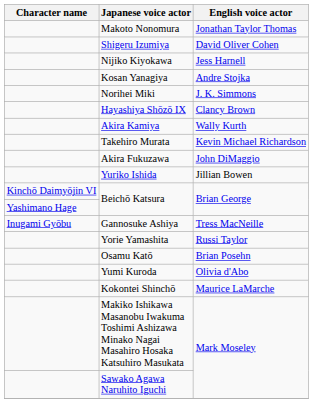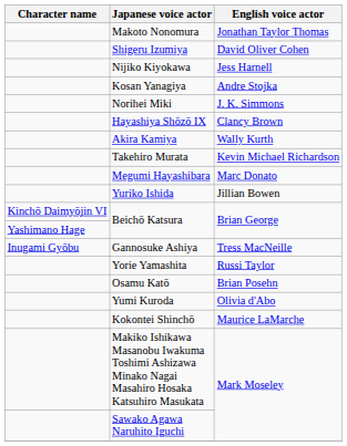 <table class="wikitable">
 <tr>
 <th>Character name</th>
 <th>Japanese voice actor</th>
 <th>English voice actor</th>
 </tr>
 <tr>
 <td></td>
 <td>Makoto Nonomura</td>
 <td><a href='#'>Jonathan Taylor Thomas</a></td>
 </tr>
 <tr>
 <td></td>
 <td><a href='#'>Shigeru Izumiya</a></td>
 <td><a href='#'>David Oliver Cohen</a></td>
 </tr>
 <tr>
 <td></td>
 <td>Nijiko Kiyokawa</td>
 <td><a href='#'>Jess Harnell</a></td>
 </tr>
 <tr>
 <td></td>
 <td>Kosan Yanagiya</td>
 <td><a href='#'>Andre Stojka</a></td>
 </tr>
 <tr>
 <td></td>
 <td>Norihei Miki</td>
 <td><a href='#'>J. K. Simmons</a></td>
 </tr>
 <tr>
 <td></td>
 <td><a href='#'>Hayashiya Shōzō IX</a></td>
 <td><a href='#'>Clancy Brown</a></td>
 </tr>
 <tr>
 <td></td>
 <td><a href='#'>Akira Kamiya</a></td>
 <td><a href='#'>Wally Kurth</a></td>
 </tr>
 <tr>
 <td></td>
 <td>Takehiro Murata</td>
 <td><a href='#'>Kevin Michael Richardson</a></td>
 </tr>
 <tr>
 <td></td>
-<td>Akira Fukuzawa</td>
-<td><a href='#'>John DiMaggio</a></td>
+<td><a href='#'>Megumi Hayashibara</a></td>
+<td><a href='#'>Marc Donato</a></td>
 </tr>
 <tr>
 <td></td>
 <td><a href='#'>Yuriko Ishida</a></td>
 <td>Jillian Bowen</td>
 </tr>
 <tr>
 <td><a href='#'>Kinchō Daimyōjin VI</a></td>
 <td rowspan="2">Beichō Katsura</td>
 <td rowspan="2"><a href='#'>Brian George</a></td>
 </tr>
 <tr>
 <td><a href='#'>Yashimano Hage</a></td>
 </tr>
 <tr>
 <td><a href='#'>Inugami Gyōbu</a></td>
 <td>Gannosuke Ashiya</td>
 <td><a href='#'>Tress MacNeille</a></td>
 </tr>
 <tr>
 <td></td>
 <td>Yorie Yamashita</td>
 <td><a href='#'>Russi Taylor</a></td>
 </tr>
 <tr>
 <td></td>
 <td>Osamu Katō</td>
 <td><a href='#'>Brian Posehn</a></td>
 </tr>
 <tr>
 <td></td>
 <td>Yumi Kuroda</td>
 <td><a href='#'>Olivia d'Abo</a></td>
 </tr>
 <tr>
 <td></td>
 <td>Kokontei Shinchō</td>
 <td><a href='#'>Maurice LaMarche</a></td>
 </tr>
 <tr>
 <td></td>
 <td>Makiko Ishikawa<br>Masanobu Iwakuma<br>Toshimi Ashizawa<br>Minako Nagai<br>Masahiro Hosaka<br>Katsuhiro Masukata</td>
 <td rowspan="2"><a href='#'>Mark Moseley</a></td>
 </tr>
 <tr>
 <td></td>
 <td><a href='#'>Sawako Agawa</a><br><a href='#'>Naruhito Iguchi</a></td>
 </tr>
 <tr>
 </tr>
 </table>
